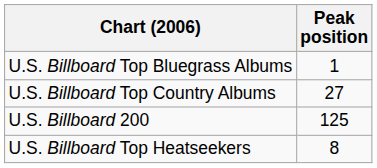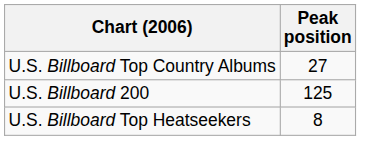 <table class="wikitable">
 <tr>
 <th>Chart (2006)</th>
 <th>Peak<br>position</th>
-</tr>
-<tr>
-<td>U.S. <em>Billboard</em> Top Bluegrass Albums</td>
-<td align="center">1</td>
 </tr>
 <tr>
 <td>U.S. <em>Billboard</em> Top Country Albums</td>
 <td align="center">27</td>
 </tr>
 <tr>
 <td>U.S. <em>Billboard</em> 200</td>
 <td align="center">125</td>
 </tr>
 <tr>
 <td>U.S. <em>Billboard</em> Top Heatseekers</td>
 <td align="center">8</td>
 </tr>
 </table>
